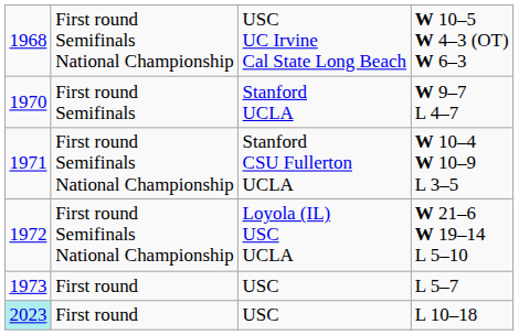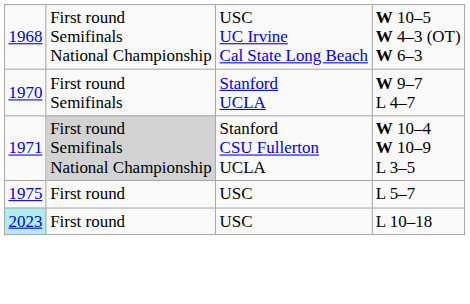 <table class="wikitable">
 <tr align="left">
 <td><a href='#'>1968</a></td>
 <td>First round<br>Semifinals<br>National Championship</td>
 <td>USC<br><a href='#'>UC Irvine</a><br><a href='#'>Cal State Long Beach</a></td>
 <td><strong>W</strong> 10–5<br><strong>W</strong> 4–3 (OT)<br><strong>W</strong> 6–3</td>
 </tr>
 <tr align="left">
 <td><a href='#'>1970</a></td>
 <td>First round<br>Semifinals</td>
 <td><a href='#'>Stanford</a><br><a href='#'>UCLA</a></td>
 <td><strong>W</strong> 9–7<br>L 4–7</td>
 </tr>
 <tr align="left">
 <td><a href='#'>1971</a></td>
-<td>First round<br>Semifinals<br>National Championship</td>
+<td style="background: lightgrey;">First round<br>Semifinals<br>National Championship</td>
 <td>Stanford<br><a href='#'>CSU Fullerton</a><br>UCLA</td>
 <td><strong>W</strong> 10–4<br><strong>W</strong> 10–9<br>L 3–5</td>
 </tr>
 <tr align="left">
-<td><a href='#'>1972</a></td>
-<td>First round<br>Semifinals<br>National Championship</td>
-<td><a href='#'>Loyola (IL)</a><br><a href='#'>USC</a><br>UCLA</td>
-<td><strong>W</strong> 21–6<br><strong>W</strong> 19–14<br>L 5–10</td>
-</tr>
-<tr align="left">
-<td><a href='#'>1973</a></td>
+<td><a href='#'>1975</a></td>
 <td>First round</td>
 <td>USC</td>
 <td>L 5–7</td>
 </tr>
 <tr align="left">
 <td style="background: paleturquoise;"><a href='#'>2023</a></td>
 <td>First round</td>
 <td>USC</td>
 <td>L 10–18</td>
 </tr>
 </table>
